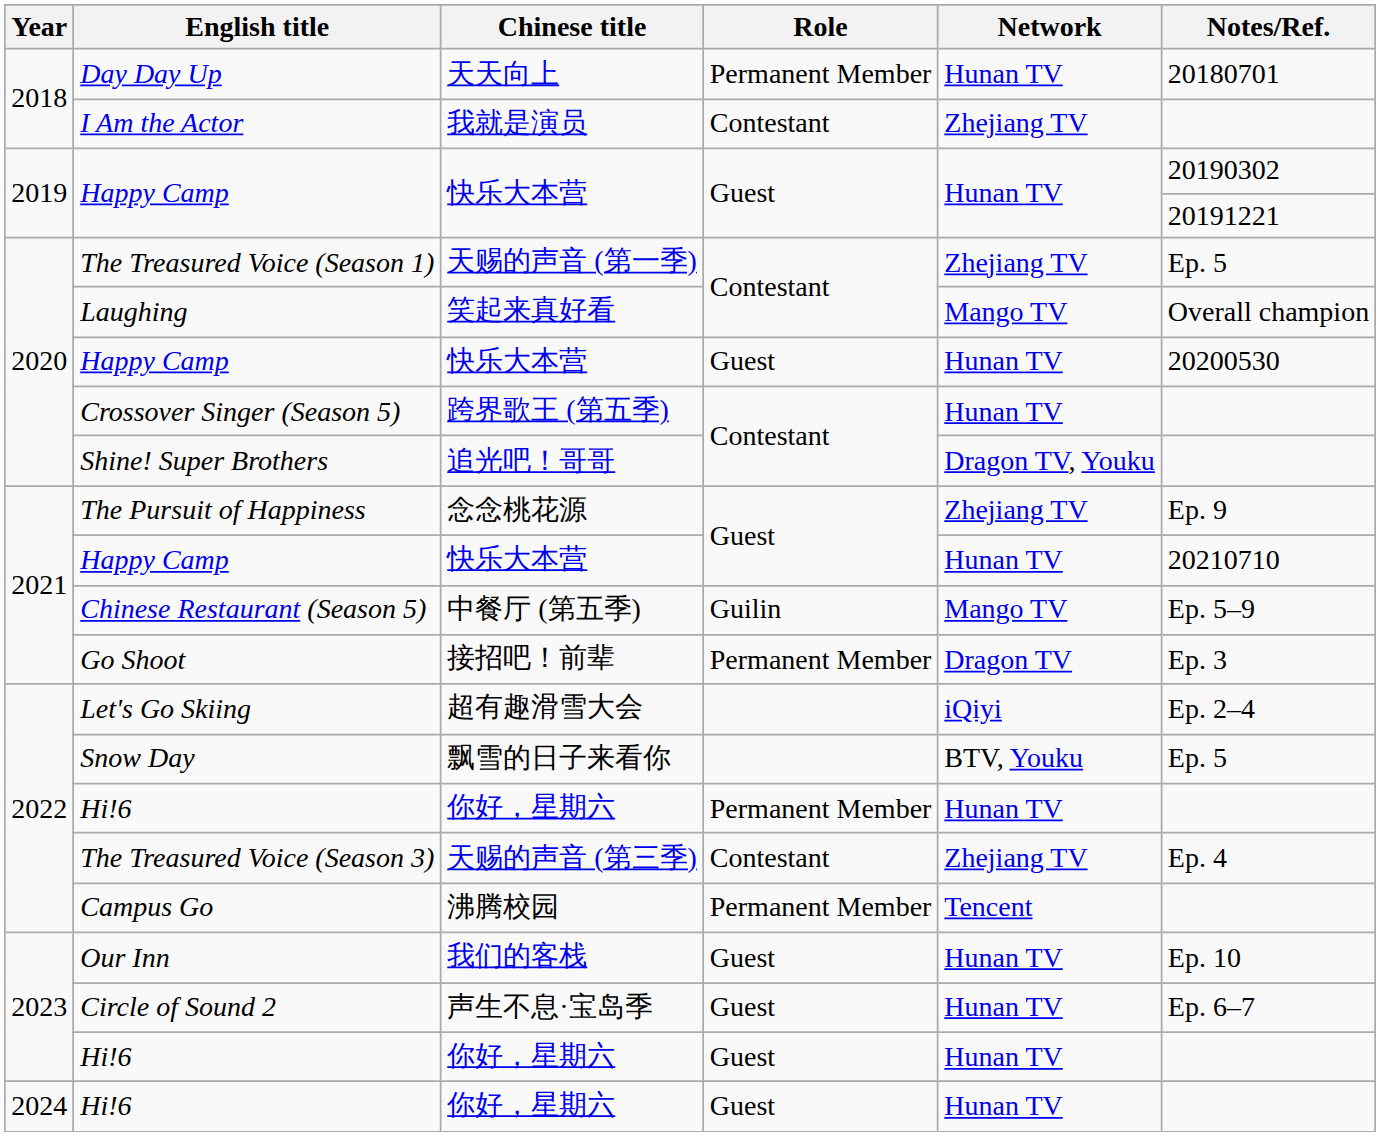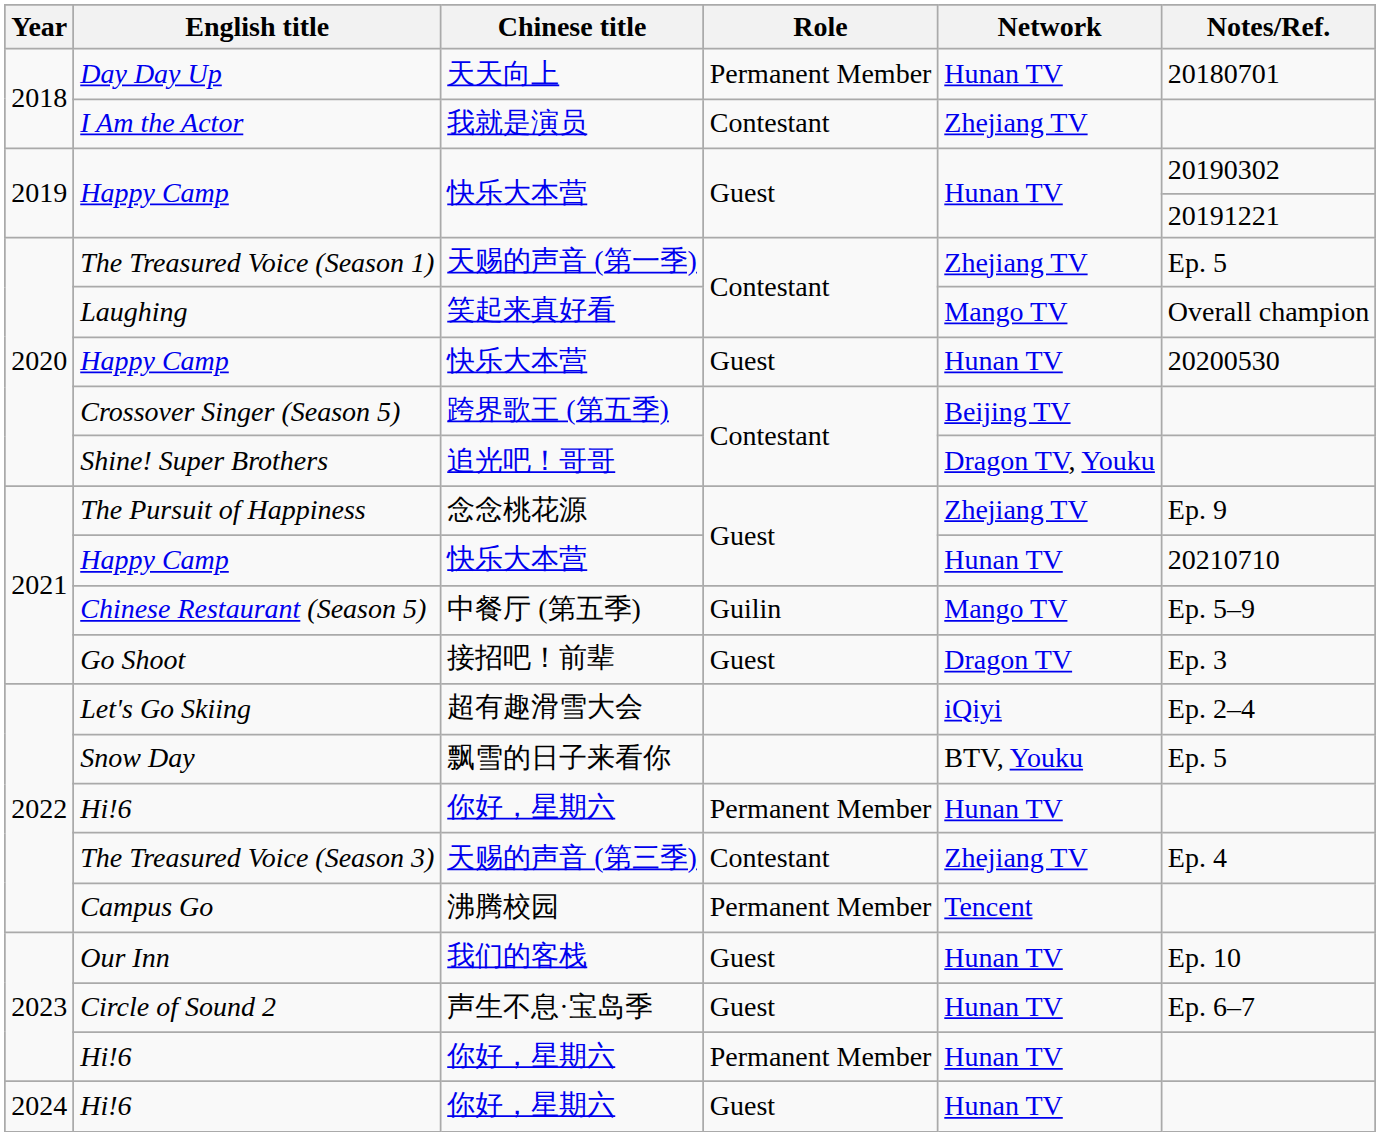 <table class="wikitable">
 <tr>
 <th>Year</th>
 <th>English title</th>
 <th>Chinese title</th>
 <th>Role</th>
 <th>Network</th>
 <th>Notes/Ref.</th>
 </tr>
 <tr>
 <td rowspan="2">2018</td>
 <td><em><a href='#'>Day Day Up</a></em></td>
 <td><a href='#'>天天向上</a></td>
 <td>Permanent Member</td>
 <td><a href='#'>Hunan TV</a></td>
 <td>20180701</td>
 </tr>
 <tr>
 <td><em><a href='#'>I Am the Actor</a></em></td>
 <td><a href='#'>我就是演员</a></td>
 <td>Contestant</td>
 <td><a href='#'>Zhejiang TV</a></td>
 <td></td>
 </tr>
 <tr>
 <td rowspan="2">2019</td>
 <td rowspan="2"><a href='#'><em>Happy Camp</em></a></td>
 <td rowspan="2"><a href='#'>快乐大本营</a></td>
 <td rowspan="2">Guest</td>
 <td rowspan="2"><a href='#'>Hunan TV</a></td>
 <td>20190302</td>
 </tr>
 <tr>
 <td>20191221</td>
 </tr>
 <tr>
 <td rowspan="5">2020</td>
 <td><em>The Treasured Voice (Season 1)</em></td>
 <td><a href='#'>天赐的声音 (第一季)</a></td>
 <td rowspan="2">Contestant</td>
 <td><a href='#'>Zhejiang TV</a></td>
 <td>Ep. 5 </td>
 </tr>
 <tr>
 <td><em>Laughing</em></td>
 <td><a href='#'>笑起来真好看</a></td>
 <td><a href='#'>Mango TV</a></td>
 <td>Overall champion</td>
 </tr>
 <tr>
 <td><a href='#'><em>Happy Camp</em></a></td>
 <td><a href='#'>快乐大本营</a></td>
 <td>Guest</td>
 <td><a href='#'>Hunan TV</a></td>
 <td>20200530</td>
 </tr>
 <tr>
 <td><em>Crossover Singer (Season 5)</em></td>
 <td><a href='#'>跨界歌王 (第五季)</a></td>
 <td rowspan="2">Contestant</td>
-<td><a href='#'>Hunan TV</a></td>
+<td><a href='#'>Beijing TV</a></td>
 <td></td>
 </tr>
 <tr>
 <td><em>Shine! Super Brothers</em></td>
 <td><a href='#'>追光吧！哥哥</a></td>
 <td><a href='#'>Dragon TV</a>, <a href='#'>Youku</a></td>
 <td></td>
 </tr>
 <tr>
 <td rowspan="4">2021</td>
 <td><em>The Pursuit of Happiness</em></td>
 <td>念念桃花源</td>
 <td rowspan="2">Guest</td>
 <td><a href='#'>Zhejiang TV</a></td>
 <td>Ep. 9</td>
 </tr>
 <tr>
 <td><em><a href='#'>Happy Camp</a></em></td>
 <td><a href='#'>快乐大本营</a></td>
 <td><a href='#'>Hunan TV</a></td>
 <td>20210710</td>
 </tr>
 <tr>
 <td><em><a href='#'>Chinese Restaurant</a> (Season 5)</em></td>
 <td>中餐厅 (第五季)</td>
 <td>Guilin</td>
 <td><a href='#'>Mango TV</a></td>
 <td>Ep. 5–9</td>
 </tr>
 <tr>
 <td><em>Go Shoot</em></td>
 <td>接招吧！前辈</td>
-<td>Permanent Member</td>
+<td>Guest</td>
 <td><a href='#'>Dragon TV</a></td>
 <td>Ep. 3</td>
 </tr>
 <tr>
 <td rowspan="5">2022</td>
 <td><em>Let's Go Skiing</em></td>
 <td>超有趣滑雪大会</td>
 <td></td>
 <td><a href='#'>iQiyi</a></td>
 <td>Ep. 2–4</td>
 </tr>
 <tr>
 <td><em>Snow Day</em></td>
 <td>飘雪的日子来看你</td>
 <td></td>
 <td>BTV, <a href='#'>Youku</a></td>
 <td>Ep. 5</td>
 </tr>
 <tr>
 <td><em>Hi!6</em></td>
 <td><a href='#'>你好，星期六</a></td>
 <td>Permanent Member</td>
 <td><a href='#'>Hunan TV</a></td>
 <td></td>
 </tr>
 <tr>
 <td><em>The Treasured Voice (Season 3)</em></td>
 <td><a href='#'>天赐的声音 (第三季)</a></td>
 <td>Contestant</td>
 <td><a href='#'>Zhejiang TV</a></td>
 <td>Ep. 4</td>
 </tr>
 <tr>
 <td><em>Campus Go</em></td>
 <td>沸腾校园</td>
 <td>Permanent Member</td>
 <td><a href='#'>Tencent</a></td>
 <td></td>
 </tr>
 <tr>
 <td rowspan="3">2023</td>
 <td><em>Our Inn</em></td>
 <td><a href='#'>我们的客栈</a></td>
 <td>Guest</td>
 <td><a href='#'>Hunan TV</a></td>
 <td>Ep. 10</td>
 </tr>
 <tr>
 <td><em>Circle of Sound 2</em></td>
 <td>声生不息·宝岛季</td>
 <td>Guest</td>
 <td><a href='#'>Hunan TV</a></td>
 <td>Ep. 6–7</td>
 </tr>
 <tr>
 <td><em>Hi!6</em></td>
 <td><a href='#'>你好，星期六</a></td>
-<td>Guest</td>
+<td>Permanent Member</td>
 <td><a href='#'>Hunan TV</a></td>
 <td></td>
 </tr>
 <tr>
 <td>2024</td>
 <td><em>Hi!6</em></td>
 <td><a href='#'>你好，星期六</a></td>
 <td>Guest</td>
 <td><a href='#'>Hunan TV</a></td>
 <td></td>
 </tr>
 </table>
